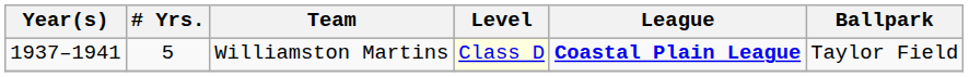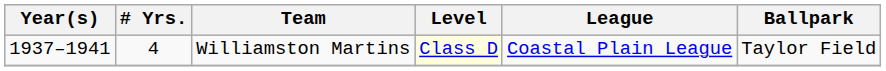 <table class="wikitable" style="text-align:center; font-size: 95%;">
 <tr>
 <th>Year(s)</th>
 <th># Yrs.</th>
 <th>Team</th>
 <th>Level</th>
 <th>League</th>
 <th>Ballpark</th>
 </tr>
 <tr>
 <td>1937–1941</td>
-<td>5</td>
+<td>4</td>
 <td>Williamston Martins</td>
 <td style="background: lightyellow;"><a href='#'>Class D</a></td>
-<td><strong><a href='#'>Coastal Plain League</a></strong></td>
+<td><a href='#'>Coastal Plain League</a></td>
 <td>Taylor Field</td>
 </tr>
 <tr>
 </tr>
 </table>
